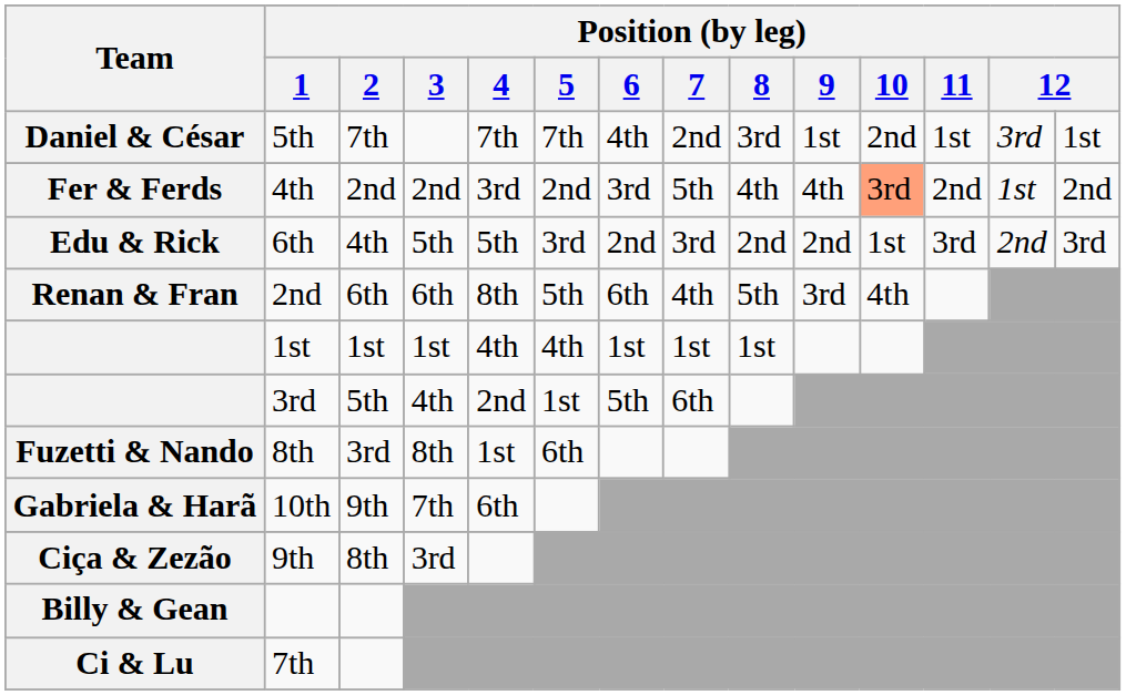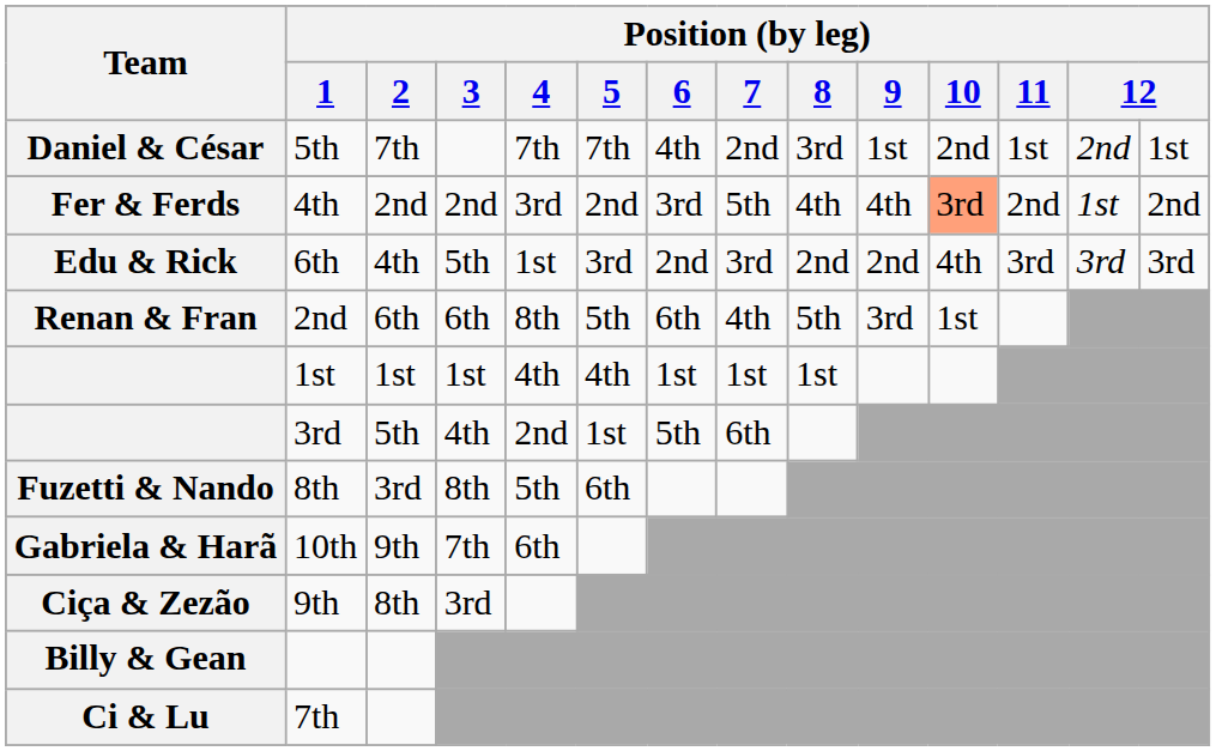 <table class="wikitable">
 <tr>
 <th rowspan=2>Team</th>
 <th colspan=13>Position (by leg)</th>
 </tr>
 <tr>
 <th><a href='#'>1</a></th>
 <th><a href='#'>2</a></th>
 <th><a href='#'>3</a></th>
 <th><a href='#'>4</a></th>
 <th><a href='#'>5</a></th>
 <th><a href='#'>6</a></th>
 <th><a href='#'>7</a></th>
 <th><a href='#'>8</a></th>
 <th><a href='#'>9</a></th>
 <th><a href='#'>10</a></th>
 <th><a href='#'>11</a></th>
 <th colspan=2><a href='#'>12</a></th>
 </tr>
 <tr>
 <th>Daniel & César</th>
 <td>5th</td>
 <td>7th</td>
 <td></td>
 <td>7th</td>
 <td>7th</td>
 <td>4th</td>
 <td>2nd</td>
 <td>3rd</td>
 <td>1st</td>
 <td>2nd</td>
 <td>1st</td>
-<td><em>3rd</em></td>
+<td><em>2nd</em></td>
 <td>1st</td>
 </tr>
 <tr>
 <th>Fer & Ferds</th>
 <td>4th</td>
 <td>2nd</td>
 <td>2nd</td>
 <td>3rd</td>
 <td>2nd</td>
 <td>3rd</td>
 <td>5th</td>
 <td>4th</td>
 <td>4th</td>
 <td style="background: lightsalmon;">3rd</td>
 <td>2nd</td>
 <td><em>1st</em></td>
 <td>2nd</td>
 </tr>
 <tr>
 <th>Edu & Rick</th>
 <td>6th</td>
 <td>4th</td>
 <td>5th</td>
-<td>5th</td>
+<td>1st</td>
 <td>3rd</td>
 <td>2nd</td>
 <td>3rd</td>
 <td>2nd</td>
 <td>2nd</td>
-<td>1st</td>
+<td>4th</td>
 <td>3rd</td>
-<td><em>2nd</em></td>
+<td><em>3rd</em></td>
 <td>3rd</td>
 </tr>
 <tr>
 <th>Renan & Fran</th>
 <td>2nd</td>
 <td>6th</td>
 <td>6th</td>
 <td>8th</td>
 <td>5th</td>
 <td>6th</td>
 <td>4th</td>
 <td>5th</td>
 <td>3rd</td>
-<td>4th</td>
+<td>1st</td>
 <td></td>
 <td bgcolor="A9A9A9" colspan=2></td>
 </tr>
 <tr>
 <th></th>
 <td>1st</td>
 <td>1st</td>
 <td>1st</td>
 <td>4th</td>
 <td>4th</td>
 <td>1st</td>
 <td>1st</td>
 <td>1st</td>
 <td></td>
 <td></td>
 <td bgcolor="A9A9A9" colspan=3></td>
 </tr>
 <tr>
 <th></th>
 <td>3rd</td>
 <td>5th</td>
 <td>4th</td>
 <td>2nd</td>
 <td>1st</td>
 <td>5th</td>
 <td>6th</td>
 <td></td>
 <td bgcolor="A9A9A9" colspan=5></td>
 </tr>
 <tr>
 <th>Fuzetti & Nando</th>
 <td>8th</td>
 <td>3rd</td>
 <td>8th</td>
-<td>1st</td>
+<td>5th</td>
 <td>6th</td>
 <td></td>
 <td></td>
 <td bgcolor="A9A9A9" colspan=6></td>
 </tr>
 <tr>
 <th>Gabriela & Harã</th>
 <td>10th</td>
 <td>9th</td>
 <td>7th</td>
 <td>6th</td>
 <td></td>
 <td bgcolor="A9A9A9" colspan=8></td>
 </tr>
 <tr>
 <th>Ciça & Zezão</th>
 <td>9th</td>
 <td>8th</td>
 <td>3rd</td>
 <td></td>
 <td bgcolor="A9A9A9" colspan=9></td>
 </tr>
 <tr>
 <th>Billy & Gean</th>
 <td></td>
 <td></td>
 <td bgcolor="A9A9A9" colspan=11></td>
 </tr>
 <tr>
 <th>Ci & Lu</th>
 <td>7th</td>
 <td></td>
 <td bgcolor="A9A9A9" colspan=11></td>
 </tr>
 </table>
